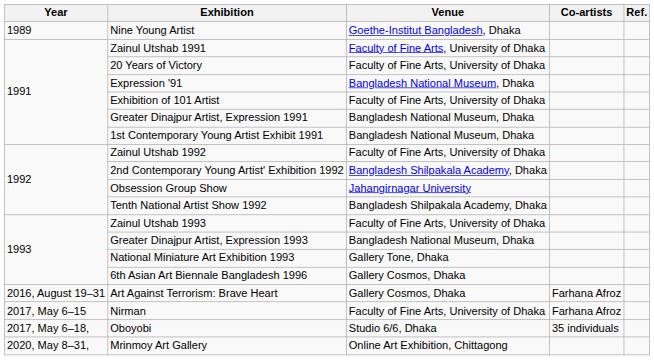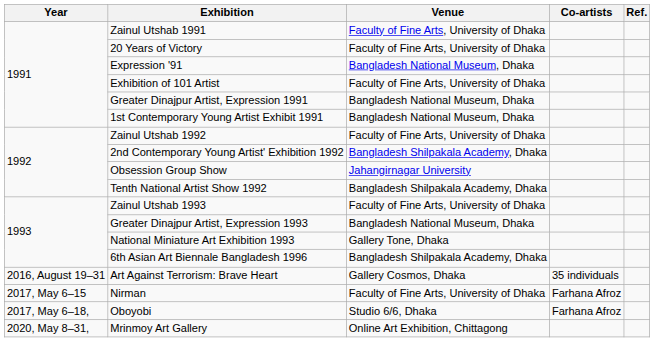 <table class="wikitable sortable">
 <tr>
 <th>Year</th>
 <th>Exhibition</th>
 <th>Venue</th>
 <th>Co-artists</th>
 <th>Ref.</th>
-</tr>
-<tr>
-<td>1989</td>
-<td>Nine Young Artist</td>
-<td><a href='#'>Goethe-Institut Bangladesh</a>, Dhaka</td>
-<td></td>
-<td></td>
 </tr>
 <tr>
 <td rowspan="6">1991</td>
 <td>Zainul Utshab 1991</td>
 <td><a href='#'>Faculty of Fine Arts</a>, University of Dhaka</td>
 <td></td>
 <td></td>
 </tr>
 <tr>
 <td>20 Years of Victory</td>
 <td>Faculty of Fine Arts, University of Dhaka</td>
 <td></td>
 <td></td>
 </tr>
 <tr>
 <td>Expression '91</td>
 <td><a href='#'>Bangladesh National Museum</a>, Dhaka</td>
 <td></td>
 <td></td>
 </tr>
 <tr>
 <td>Exhibition of 101 Artist</td>
 <td>Faculty of Fine Arts, University of Dhaka</td>
 <td></td>
 <td></td>
 </tr>
 <tr>
 <td>Greater Dinajpur Artist, Expression 1991</td>
 <td>Bangladesh National Museum, Dhaka</td>
 <td></td>
 <td></td>
 </tr>
 <tr>
 <td>1st Contemporary Young Artist Exhibit 1991</td>
 <td>Bangladesh National Museum, Dhaka</td>
 <td></td>
 <td></td>
 </tr>
 <tr>
 <td rowspan="4">1992</td>
 <td>Zainul Utshab 1992</td>
 <td>Faculty of Fine Arts, University of Dhaka</td>
 <td></td>
 <td></td>
 </tr>
 <tr>
 <td>2nd Contemporary Young Artist' Exhibition 1992</td>
 <td><a href='#'>Bangladesh Shilpakala Academy</a>, Dhaka</td>
 <td></td>
 <td></td>
 </tr>
 <tr>
 <td>Obsession Group Show</td>
 <td><a href='#'>Jahangirnagar University</a></td>
 <td></td>
 <td></td>
 </tr>
 <tr>
 <td>Tenth National Artist Show 1992</td>
 <td>Bangladesh Shilpakala Academy, Dhaka</td>
 <td></td>
 <td></td>
 </tr>
 <tr>
 <td rowspan="4">1993</td>
 <td>Zainul Utshab 1993</td>
 <td>Faculty of Fine Arts, University of Dhaka</td>
 <td></td>
 <td></td>
 </tr>
 <tr>
 <td>Greater Dinajpur Artist, Expression 1993</td>
 <td>Bangladesh National Museum, Dhaka</td>
 <td></td>
 <td></td>
 </tr>
 <tr>
 <td>National Miniature Art Exhibition 1993</td>
 <td>Gallery Tone, Dhaka</td>
 <td></td>
 <td></td>
 </tr>
 <tr>
 <td>6th Asian Art Biennale Bangladesh 1996</td>
-<td>Gallery Cosmos, Dhaka</td>
+<td>Bangladesh Shilpakala Academy, Dhaka</td>
 <td></td>
 <td></td>
 </tr>
 <tr>
 <td>2016, August 19–31</td>
 <td>Art Against Terrorism: Brave Heart</td>
 <td>Gallery Cosmos, Dhaka</td>
-<td>Farhana Afroz</td>
+<td>35 individuals</td>
 <td></td>
 </tr>
 <tr>
 <td>2017, May 6–15</td>
 <td>Nirman</td>
 <td>Faculty of Fine Arts, University of Dhaka</td>
 <td>Farhana Afroz</td>
 <td></td>
 </tr>
 <tr>
 <td>2017, May 6–18,</td>
 <td>Oboyobi</td>
 <td>Studio 6/6, Dhaka</td>
-<td>35 individuals</td>
+<td>Farhana Afroz</td>
 <td></td>
 </tr>
 <tr>
 <td>2020, May 8–31,</td>
 <td>Mrinmoy Art Gallery</td>
 <td>Online Art Exhibition, Chittagong</td>
 <td></td>
 <td></td>
 </tr>
 </table>
